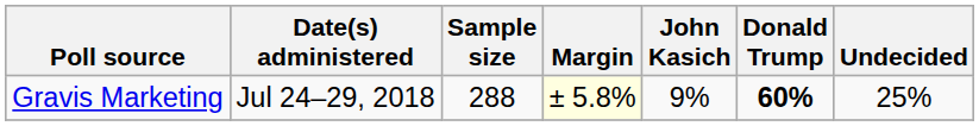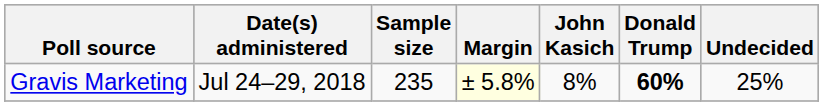 <table class="wikitable" style="font-size:90%;text-align:center;">
 <tr valign=bottom style="font-size:90%;">
 <th>Poll source</th>
 <th>Date(s)<br>administered</th>
 <th>Sample<br>size</th>
 <th>Margin<br></th>
 <th>John<br>Kasich</th>
 <th>Donald<br>Trump</th>
 <th>Undecided</th>
 </tr>
 <tr>
 <td style="text-align:left;"><a href='#'>Gravis Marketing</a></td>
 <td>Jul 24–29, 2018</td>
-<td>288</td>
+<td>235</td>
 <td style="background: lightyellow;">± 5.8%</td>
-<td>9%</td>
+<td>8%</td>
 <td><strong>60%</strong></td>
 <td>25%</td>
 </tr>
 </table>
